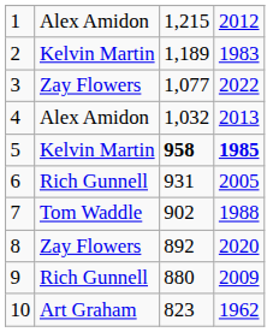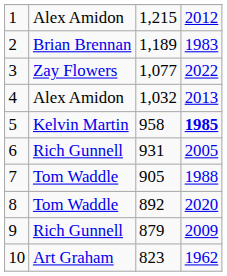 <table class="wikitable">
 <tr>
 </tr>
 <tr>
 <td>1</td>
 <td>Alex Amidon</td>
 <td>1,215</td>
 <td><a href='#'>2012</a></td>
 </tr>
 <tr>
 <td>2</td>
-<td><a href='#'>Kelvin Martin</a></td>
+<td><a href='#'>Brian Brennan</a></td>
 <td>1,189</td>
 <td><a href='#'>1983</a></td>
 </tr>
 <tr>
 <td>3</td>
 <td><a href='#'>Zay Flowers</a></td>
 <td>1,077</td>
 <td><a href='#'>2022</a></td>
 </tr>
 <tr>
 <td>4</td>
 <td>Alex Amidon</td>
 <td>1,032</td>
 <td><a href='#'>2013</a></td>
 </tr>
 <tr>
 <td>5</td>
 <td><a href='#'>Kelvin Martin</a></td>
-<td><strong>958</strong></td>
+<td>958</td>
 <td><strong><a href='#'>1985</a></strong></td>
 </tr>
 <tr>
 <td>6</td>
 <td><a href='#'>Rich Gunnell</a></td>
 <td>931</td>
 <td><a href='#'>2005</a></td>
 </tr>
 <tr>
 <td>7</td>
 <td><a href='#'>Tom Waddle</a></td>
-<td>902</td>
+<td>905</td>
 <td><a href='#'>1988</a></td>
 </tr>
 <tr>
 <td>8</td>
-<td><a href='#'>Zay Flowers</a></td>
+<td><a href='#'>Tom Waddle</a></td>
 <td>892</td>
 <td><a href='#'>2020</a></td>
 </tr>
 <tr>
 <td>9</td>
 <td><a href='#'>Rich Gunnell</a></td>
-<td>880</td>
+<td>879</td>
 <td><a href='#'>2009</a></td>
 </tr>
 <tr>
 <td>10</td>
 <td><a href='#'>Art Graham</a></td>
 <td>823</td>
 <td><a href='#'>1962</a></td>
 </tr>
 </table>
